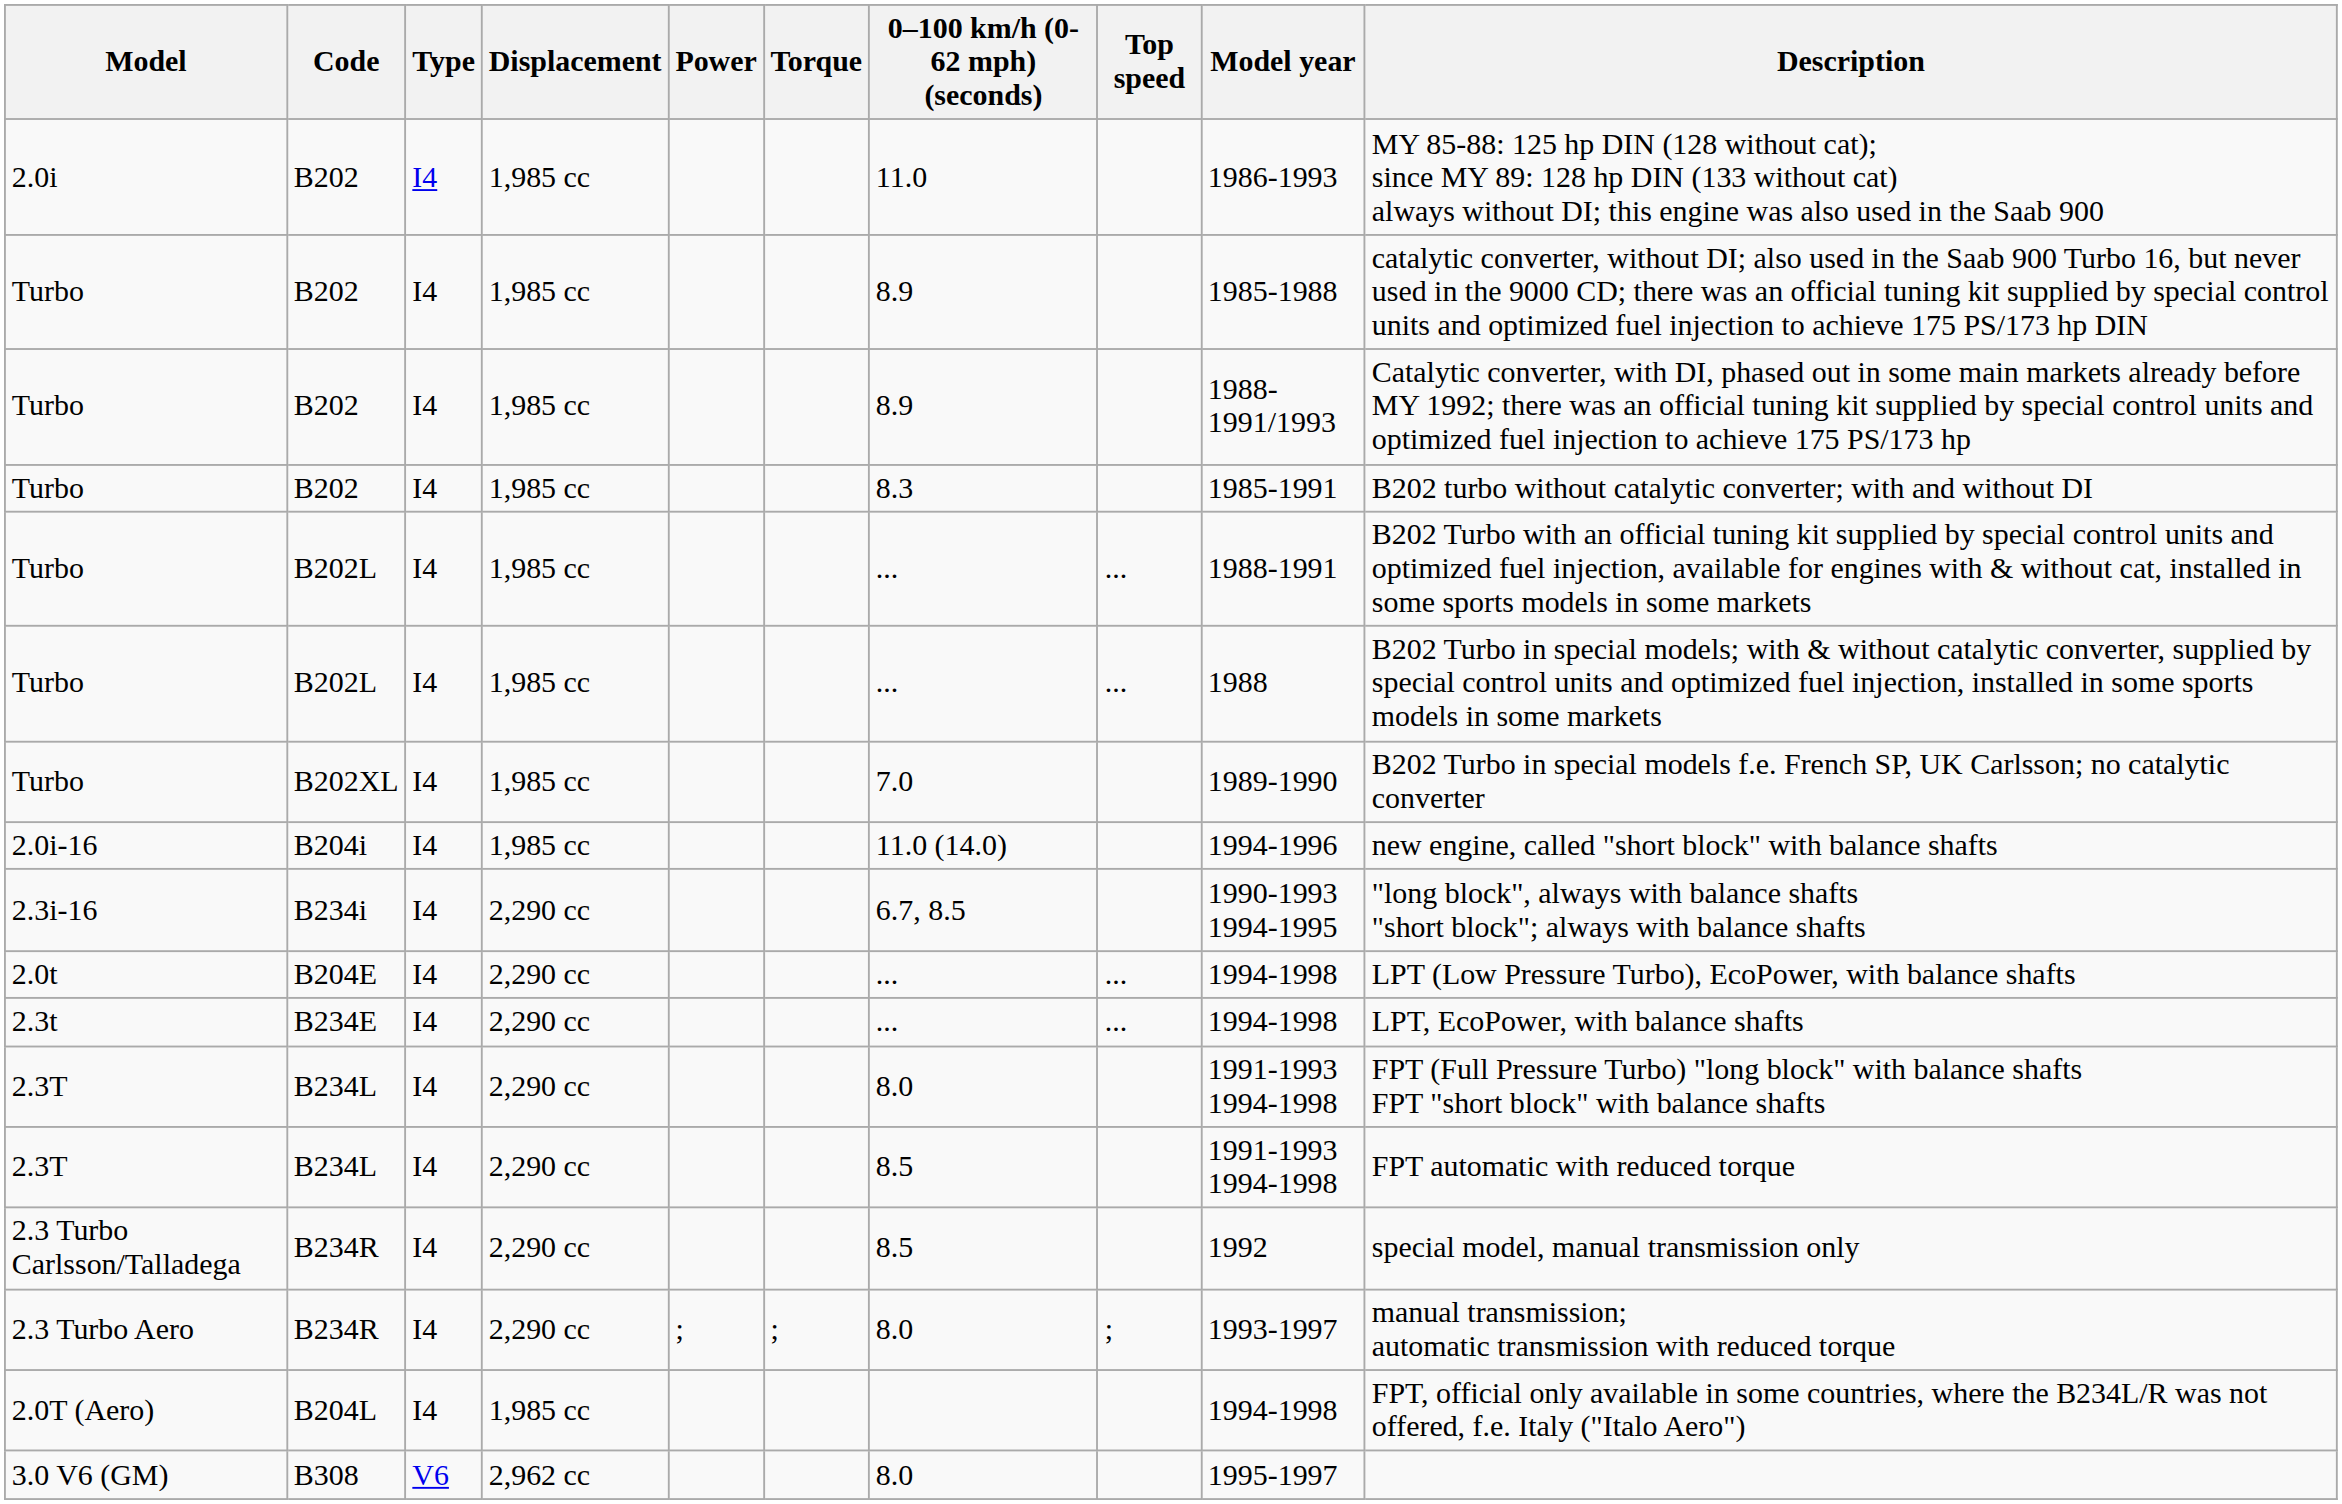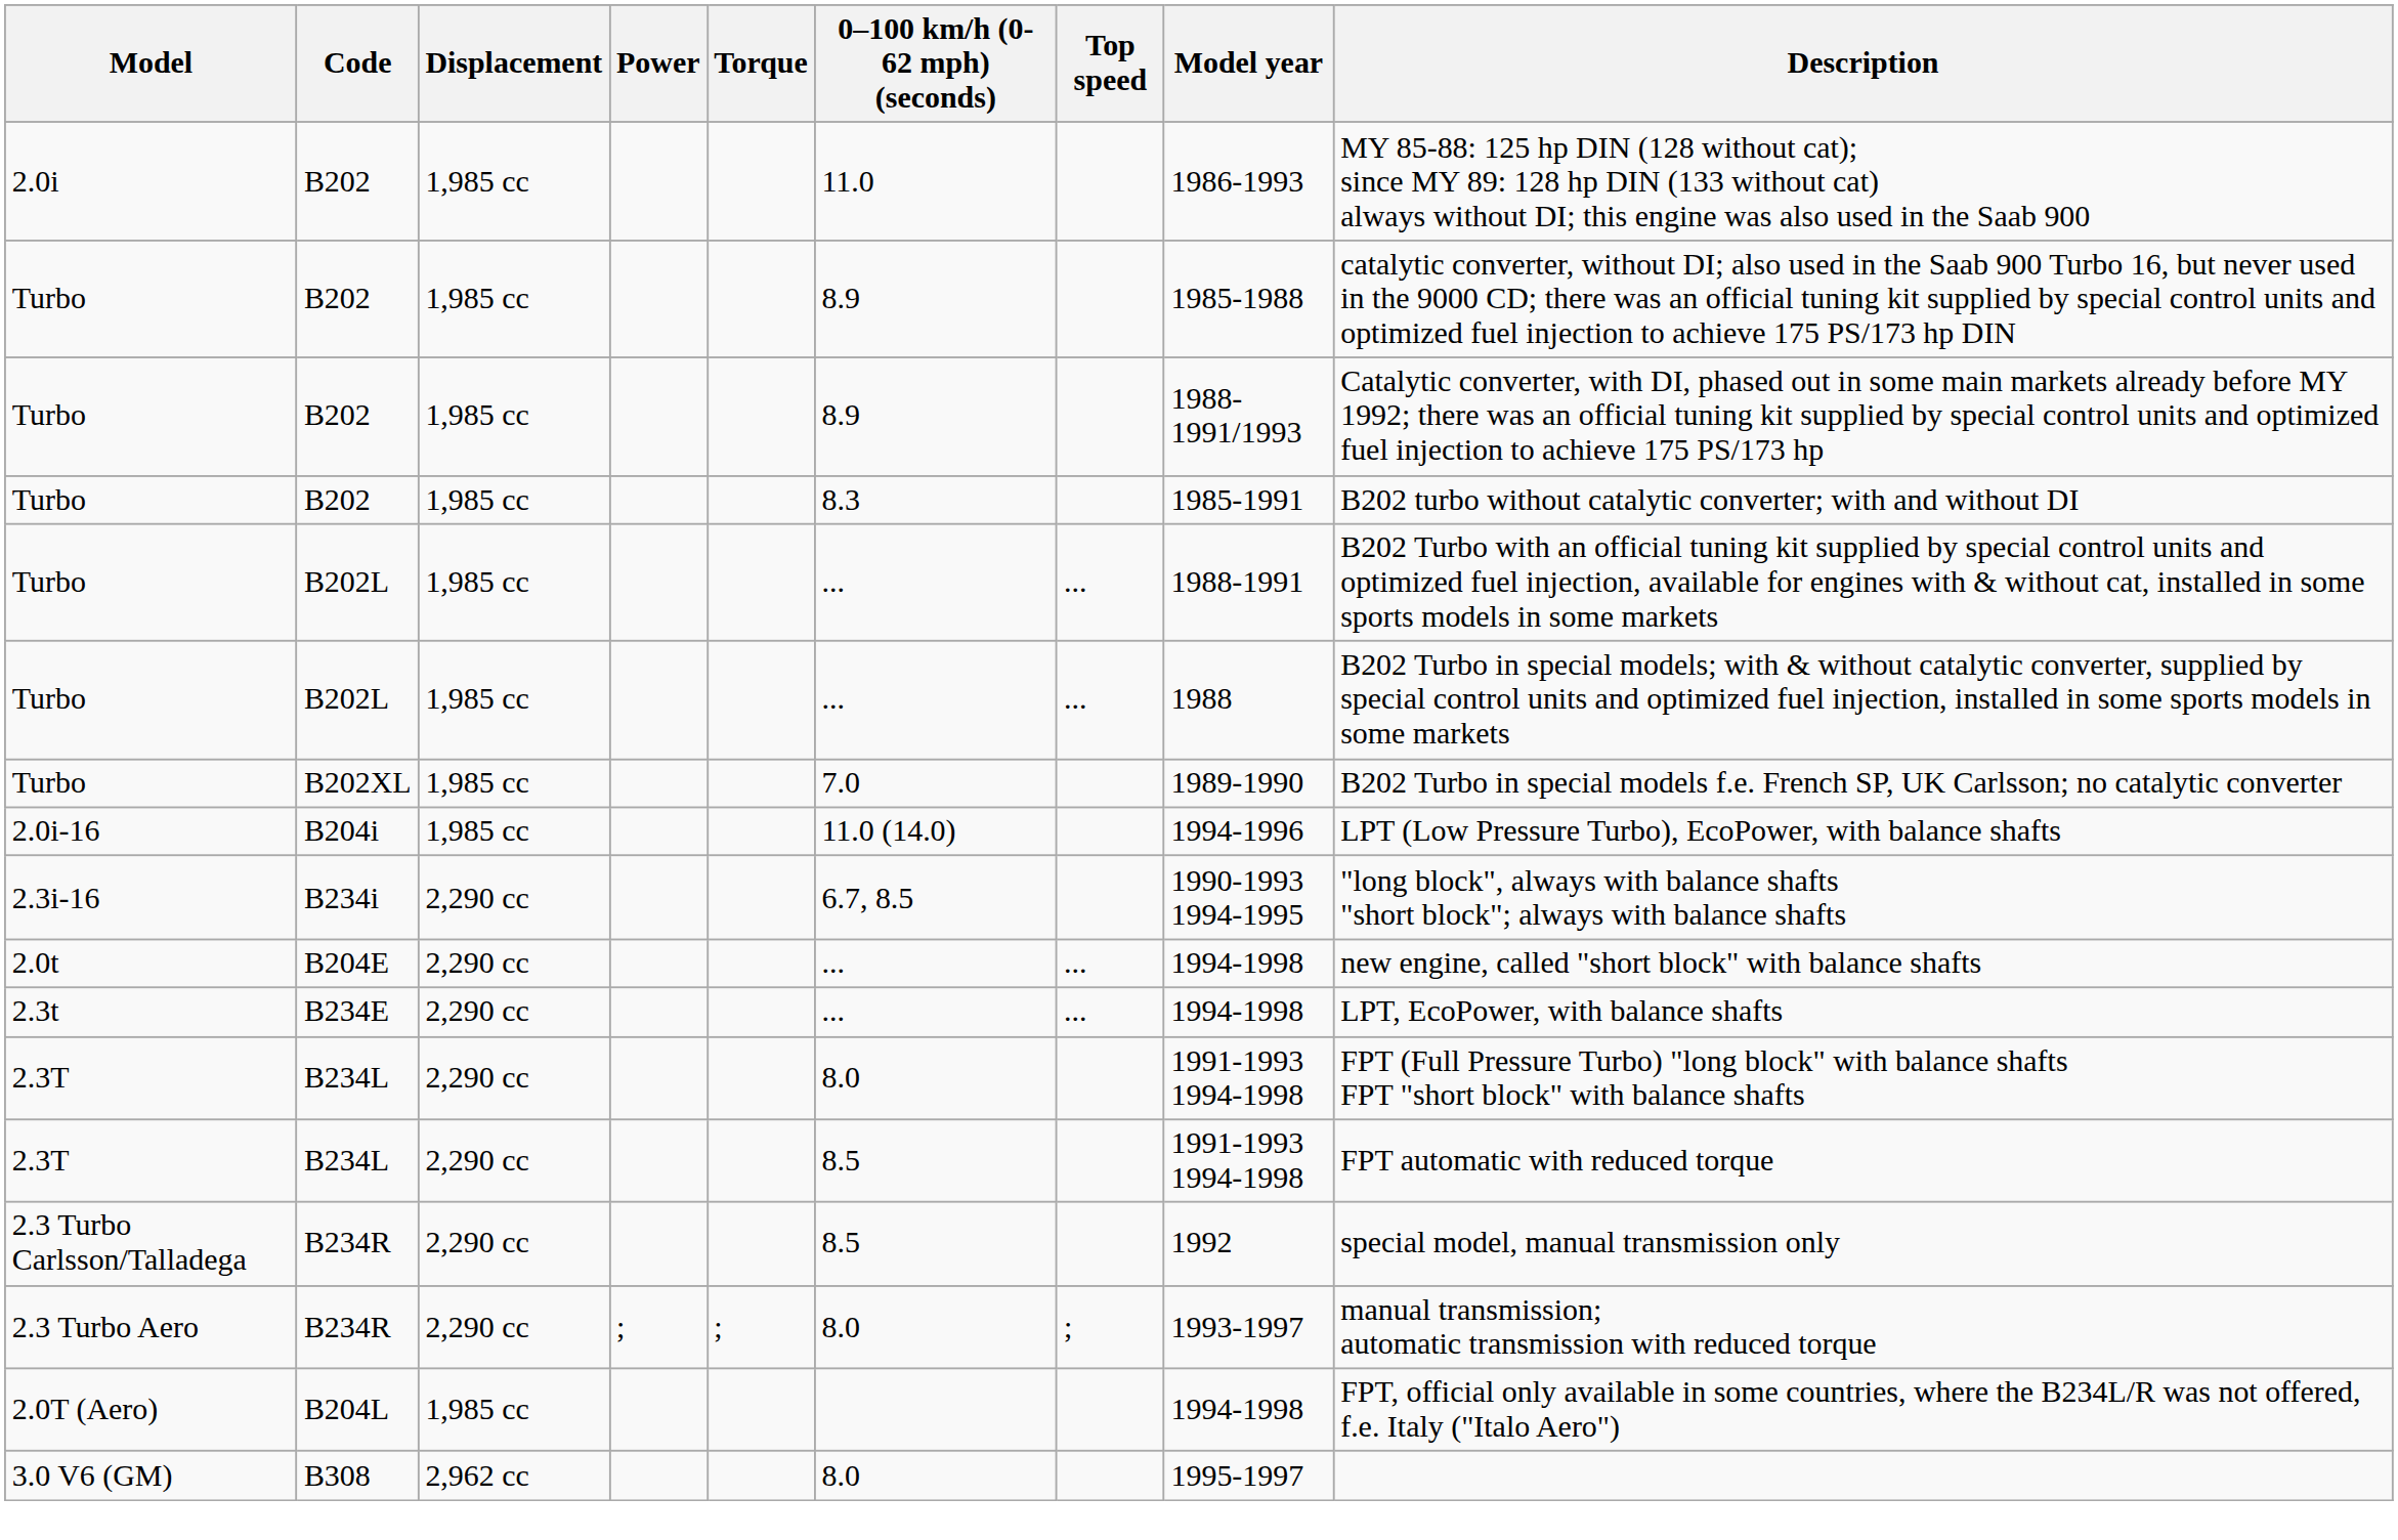 <table class="wikitable">
 <tr>
 <th>Model</th>
 <th>Code</th>
-<th>Type</th>
 <th>Displacement</th>
 <th>Power</th>
 <th>Torque</th>
 <th>0–100 km/h (0-62 mph) (seconds)</th>
 <th>Top speed</th>
 <th>Model year</th>
 <th>Description</th>
 </tr>
 <tr>
 <td>2.0i</td>
 <td>B202</td>
-<td><a href='#'>I4</a></td>
 <td>1,985 cc</td>
 <td></td>
 <td></td>
 <td>11.0</td>
 <td></td>
 <td>1986-1993</td>
 <td>MY 85-88: 125 hp DIN (128 without cat);<br>since MY 89: 128 hp DIN (133 without cat)<br>always without DI; this engine was also used in the Saab 900</td>
 </tr>
 <tr>
 <td>Turbo</td>
 <td>B202</td>
-<td>I4</td>
 <td>1,985 cc</td>
 <td></td>
 <td></td>
 <td>8.9</td>
 <td></td>
 <td>1985-1988</td>
 <td>catalytic converter, without DI; also used in the Saab 900 Turbo 16, but never used in the 9000 CD; there was an official tuning kit supplied by special control units and optimized fuel injection to achieve 175 PS/173 hp DIN</td>
 </tr>
 <tr>
 <td>Turbo</td>
 <td>B202</td>
-<td>I4</td>
 <td>1,985 cc</td>
 <td></td>
 <td></td>
 <td>8.9</td>
 <td></td>
 <td>1988-1991/1993</td>
 <td>Catalytic converter, with DI, phased out in some main markets already before MY 1992; there was an official tuning kit supplied by special control units and optimized fuel injection to achieve 175 PS/173 hp</td>
 </tr>
 <tr>
 <td>Turbo</td>
 <td>B202</td>
-<td>I4</td>
 <td>1,985 cc</td>
 <td></td>
 <td></td>
 <td>8.3</td>
 <td></td>
 <td>1985-1991</td>
 <td>B202 turbo without catalytic converter; with and without DI</td>
 </tr>
 <tr>
 <td>Turbo</td>
 <td>B202L</td>
-<td>I4</td>
 <td>1,985 cc</td>
 <td></td>
 <td></td>
 <td>...</td>
 <td>...</td>
 <td>1988-1991</td>
 <td>B202 Turbo with an official tuning kit supplied by special control units and optimized fuel injection, available for engines with & without cat, installed in some sports models in some markets</td>
 </tr>
 <tr>
 <td>Turbo</td>
 <td>B202L</td>
-<td>I4</td>
 <td>1,985 cc</td>
 <td></td>
 <td></td>
 <td>...</td>
 <td>...</td>
 <td>1988</td>
 <td>B202 Turbo in special models; with & without catalytic converter, supplied by special control units and optimized fuel injection, installed in some sports models in some markets</td>
 </tr>
 <tr>
 <td>Turbo</td>
 <td>B202XL</td>
-<td>I4</td>
 <td>1,985 cc</td>
 <td></td>
 <td></td>
 <td>7.0</td>
 <td></td>
 <td>1989-1990</td>
 <td>B202 Turbo in special models f.e. French SP, UK Carlsson; no catalytic converter</td>
 </tr>
 <tr>
 <td>2.0i-16</td>
 <td>B204i</td>
-<td>I4</td>
 <td>1,985 cc</td>
 <td></td>
 <td></td>
 <td>11.0 (14.0)</td>
 <td></td>
 <td>1994-1996</td>
-<td>new engine, called "short block" with balance shafts</td>
+<td>LPT (Low Pressure Turbo), EcoPower, with balance shafts</td>
 </tr>
 <tr>
 <td>2.3i-16</td>
 <td>B234i</td>
-<td>I4</td>
 <td>2,290 cc</td>
 <td></td>
 <td></td>
 <td>6.7, 8.5</td>
 <td></td>
 <td>1990-1993<br>1994-1995</td>
 <td>"long block", always with balance shafts<br>"short block"; always with balance shafts</td>
 </tr>
 <tr>
 <td>2.0t</td>
 <td>B204E</td>
-<td>I4</td>
 <td>2,290 cc</td>
 <td></td>
 <td></td>
 <td>...</td>
 <td>...</td>
 <td>1994-1998</td>
-<td>LPT (Low Pressure Turbo), EcoPower, with balance shafts</td>
+<td>new engine, called "short block" with balance shafts</td>
 </tr>
 <tr>
 <td>2.3t</td>
 <td>B234E</td>
-<td>I4</td>
 <td>2,290 cc</td>
 <td></td>
 <td></td>
 <td>...</td>
 <td>...</td>
 <td>1994-1998</td>
 <td>LPT, EcoPower, with balance shafts</td>
 </tr>
 <tr>
 <td>2.3T</td>
 <td>B234L</td>
-<td>I4</td>
 <td>2,290 cc</td>
 <td></td>
 <td></td>
 <td>8.0</td>
 <td></td>
 <td>1991-1993<br>1994-1998</td>
 <td>FPT (Full Pressure Turbo) "long block" with balance shafts<br>FPT  "short block" with balance shafts</td>
 </tr>
 <tr>
 <td>2.3T</td>
 <td>B234L</td>
-<td>I4</td>
 <td>2,290 cc</td>
 <td></td>
 <td></td>
 <td>8.5</td>
 <td></td>
 <td>1991-1993<br>1994-1998</td>
 <td>FPT automatic with reduced torque</td>
 </tr>
 <tr>
 <td>2.3 Turbo Carlsson/Talladega</td>
 <td>B234R</td>
-<td>I4</td>
 <td>2,290 cc</td>
 <td></td>
 <td></td>
 <td>8.5</td>
 <td></td>
 <td>1992</td>
 <td>special model, manual transmission only</td>
 </tr>
 <tr>
 <td>2.3 Turbo Aero</td>
 <td>B234R</td>
-<td>I4</td>
 <td>2,290 cc</td>
 <td>; </td>
 <td>; </td>
 <td>8.0</td>
 <td>; </td>
 <td>1993-1997</td>
 <td>manual transmission;<br>automatic transmission with reduced torque</td>
 </tr>
 <tr>
 <td>2.0T (Aero)</td>
 <td>B204L</td>
-<td>I4</td>
 <td>1,985 cc</td>
 <td></td>
 <td></td>
 <td></td>
 <td></td>
 <td>1994-1998</td>
 <td>FPT, official only available in some countries, where the B234L/R was not offered, f.e. Italy ("Italo Aero")</td>
 </tr>
 <tr>
 <td>3.0 V6 (GM)</td>
 <td>B308</td>
-<td><a href='#'>V6</a></td>
 <td>2,962 cc</td>
 <td></td>
 <td></td>
 <td>8.0</td>
 <td></td>
 <td>1995-1997</td>
 <td></td>
 </tr>
 </table>
